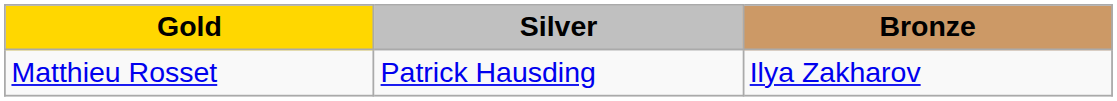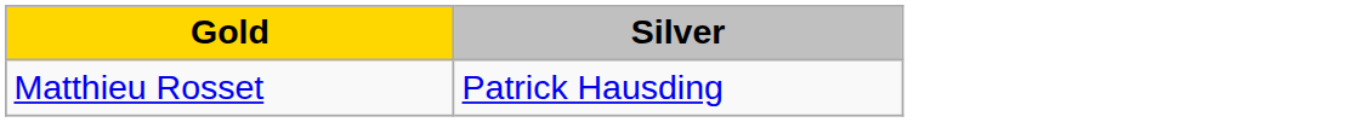 <table class="wikitable" style="text-align:left">
 <tr align="center">
 <td width=200 bgcolor=gold><strong>Gold</strong></td>
 <td width=200 bgcolor=silver><strong>Silver</strong></td>
-<td width=200 bgcolor=CC9966><strong>Bronze</strong></td>
 </tr>
 <tr>
 <td><a href='#'>Matthieu Rosset</a> <br> </td>
 <td><a href='#'>Patrick Hausding</a> <br> </td>
-<td><a href='#'>Ilya Zakharov</a> <br> </td>
 </tr>
 </table>
